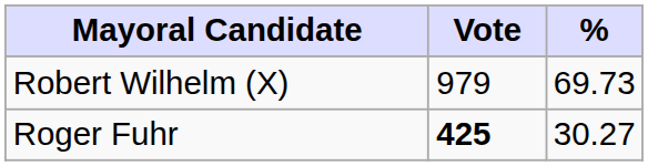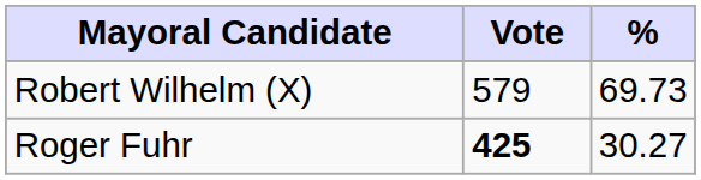 <table class="wikitable">
 <tr>
 <th style="background:#ddf; width:200px;">Mayoral Candidate </th>
 <th style="background:#ddf; width:50px;">Vote</th>
 <th style="background:#ddf; width:30px;">%</th>
 </tr>
 <tr>
 <td>Robert Wilhelm (X)</td>
-<td>979</td>
+<td>579</td>
 <td>69.73</td>
 </tr>
 <tr>
 <td>Roger Fuhr</td>
 <td><strong>425</strong></td>
 <td>30.27</td>
 </tr>
 </table>
